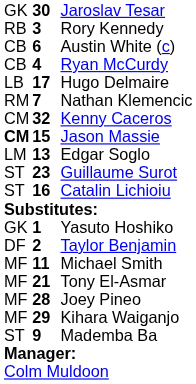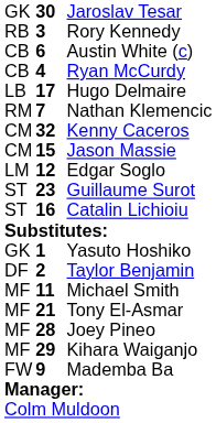 <table style="font-size: 90%" cellspacing="0" cellpadding="0">
 <tr>
 <th width="25"></th>
 <th width="25"></th>
 </tr>
 <tr>
 <td>GK</td>
 <td><strong>30</strong></td>
 <td> <a href='#'>Jaroslav Tesar</a></td>
 <td></td>
 <td></td>
 </tr>
 <tr>
 <td>RB</td>
 <td><strong>3</strong></td>
 <td> Rory Kennedy</td>
 <td></td>
 <td></td>
 </tr>
 <tr>
 <td>CB</td>
 <td><strong>6</strong></td>
 <td> Austin White (<a href='#'>c</a>)</td>
 <td></td>
 <td></td>
 </tr>
 <tr>
 <td>CB</td>
 <td><strong>4</strong></td>
 <td> <a href='#'>Ryan McCurdy</a></td>
 <td></td>
 <td></td>
 </tr>
 <tr>
 <td>LB</td>
 <td><strong>17</strong></td>
 <td> Hugo Delmaire</td>
 <td></td>
 <td></td>
 </tr>
 <tr>
 <td>RM</td>
 <td><strong>7</strong></td>
 <td> Nathan Klemencic</td>
 <td></td>
 <td></td>
 </tr>
 <tr>
 <td>CM</td>
 <td><strong>32</strong></td>
 <td> <a href='#'>Kenny Caceros</a></td>
 <td></td>
 <td></td>
 </tr>
 <tr>
-<td><strong>CM</strong></td>
+<td>CM</td>
 <td><strong>15</strong></td>
 <td> <a href='#'>Jason Massie</a></td>
 <td></td>
 <td></td>
 </tr>
 <tr>
 <td>LM</td>
-<td><strong>13</strong></td>
+<td><strong>12</strong></td>
 <td> Edgar Soglo</td>
 <td></td>
 <td></td>
 </tr>
 <tr>
 <td>ST</td>
 <td><strong>23</strong></td>
 <td> <a href='#'>Guillaume Surot</a></td>
 <td></td>
 <td></td>
 </tr>
 <tr>
 <td>ST</td>
 <td><strong>16</strong></td>
 <td> <a href='#'>Catalin Lichioiu</a></td>
 <td></td>
 <td></td>
 </tr>
 <tr>
 <td colspan=3><strong>Substitutes:</strong></td>
 </tr>
 <tr>
 <td>GK</td>
 <td><strong>1</strong></td>
 <td> Yasuto Hoshiko</td>
 <td></td>
 <td></td>
 </tr>
 <tr>
 <td>DF</td>
 <td><strong>2</strong></td>
 <td> <a href='#'>Taylor Benjamin</a></td>
 <td></td>
 <td></td>
 </tr>
 <tr>
 <td>MF</td>
 <td><strong>11</strong></td>
 <td> Michael Smith</td>
 <td></td>
 <td></td>
 </tr>
 <tr>
 <td>MF</td>
 <td><strong>21</strong></td>
 <td> Tony El-Asmar</td>
 <td></td>
 <td></td>
 </tr>
 <tr>
 <td>MF</td>
 <td><strong>28</strong></td>
 <td> Joey Pineo</td>
 <td></td>
 <td></td>
 </tr>
 <tr>
 <td>MF</td>
 <td><strong>29</strong></td>
 <td> Kihara Waiganjo</td>
 <td></td>
 <td></td>
 </tr>
 <tr>
-<td>ST</td>
+<td>FW</td>
 <td><strong>9</strong></td>
 <td> Mademba Ba</td>
 <td></td>
 <td></td>
 </tr>
 <tr>
 <td colspan=3><strong>Manager:</strong></td>
 </tr>
 <tr>
 <td colspan=4> <a href='#'>Colm Muldoon</a></td>
 </tr>
 </table>
